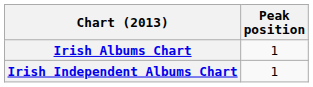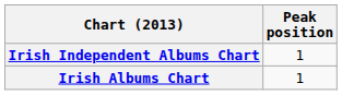 <table class="wikitable sortable plainrowheaders" style="text-align:center">
 <tr>
 <th scope="col">Chart (2013)</th>
 <th scope="col">Peak<br>position</th>
 </tr>
 <tr>
+<th scope="row"><a href='#'>Irish Independent Albums Chart</a></th>
+<td>1</td>
+</tr>
+<tr>
 <th scope="row"><a href='#'>Irish Albums Chart</a></th>
 <td>1</td>
 </tr>
-<tr>
-<th scope="row"><a href='#'>Irish Independent Albums Chart</a></th>
-<td>1</td>
-</tr>
 </table>
